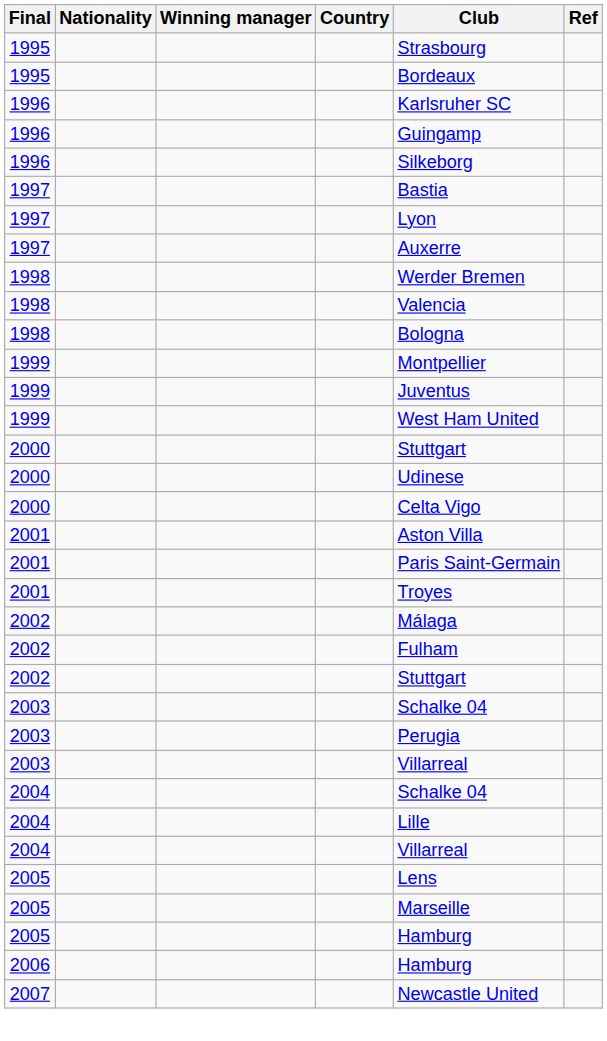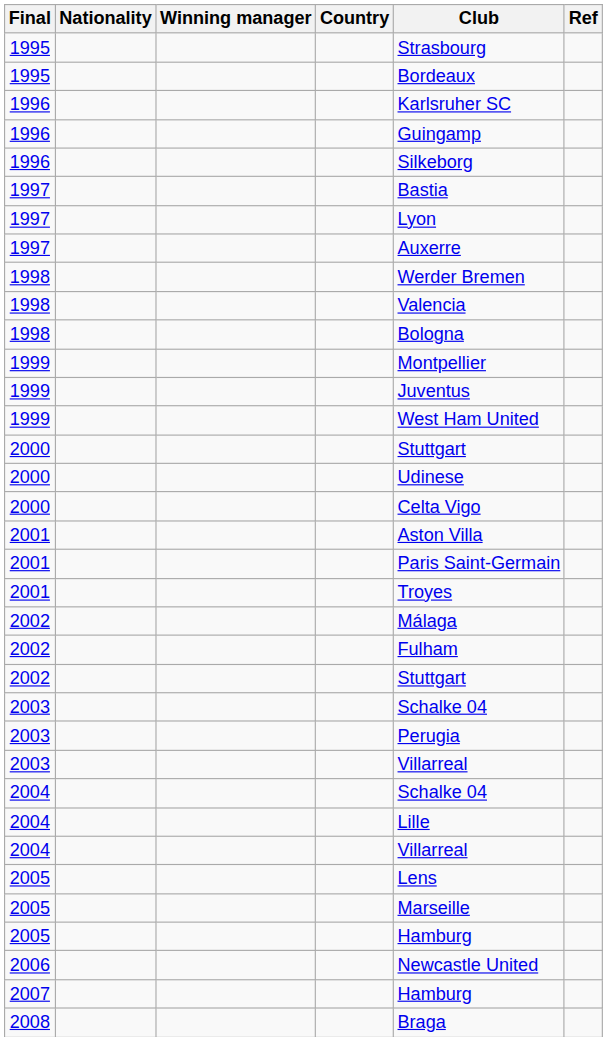 <table class="sortable wikitable">
 <tr>
 <th>Final</th>
 <th>Nationality</th>
 <th>Winning manager</th>
 <th>Country</th>
 <th>Club</th>
 <th class="unsortable">Ref</th>
 </tr>
 <tr>
 <td align=center><a href='#'>1995</a></td>
 <td></td>
 <td></td>
 <td></td>
 <td><a href='#'>Strasbourg</a></td>
 <td align=center></td>
 </tr>
 <tr>
 <td align=center><a href='#'>1995</a></td>
 <td></td>
 <td></td>
 <td></td>
 <td><a href='#'>Bordeaux</a></td>
 <td align=center></td>
 </tr>
 <tr>
 <td align=center><a href='#'>1996</a></td>
 <td></td>
 <td></td>
 <td></td>
 <td><a href='#'>Karlsruher SC</a></td>
 <td align=center></td>
 </tr>
 <tr>
 <td align=center><a href='#'>1996</a></td>
 <td></td>
 <td></td>
 <td></td>
 <td><a href='#'>Guingamp</a></td>
 <td align=center></td>
 </tr>
 <tr>
 <td align=center><a href='#'>1996</a></td>
 <td></td>
 <td></td>
 <td></td>
 <td><a href='#'>Silkeborg</a></td>
 <td align=center></td>
 </tr>
 <tr>
 <td align=center><a href='#'>1997</a></td>
 <td></td>
 <td></td>
 <td></td>
 <td><a href='#'>Bastia</a></td>
 <td align=center></td>
 </tr>
 <tr>
 <td align=center><a href='#'>1997</a></td>
 <td></td>
 <td></td>
 <td></td>
 <td><a href='#'>Lyon</a></td>
 <td align=center></td>
 </tr>
 <tr>
 <td align=center><a href='#'>1997</a></td>
 <td></td>
 <td></td>
 <td></td>
 <td><a href='#'>Auxerre</a></td>
 <td align=center></td>
 </tr>
 <tr>
 <td align=center><a href='#'>1998</a></td>
 <td></td>
 <td></td>
 <td></td>
 <td><a href='#'>Werder Bremen</a></td>
 <td align=center></td>
 </tr>
 <tr>
 <td align=center><a href='#'>1998</a></td>
 <td></td>
 <td></td>
 <td></td>
 <td><a href='#'>Valencia</a></td>
 <td align=center></td>
 </tr>
 <tr>
 <td align=center><a href='#'>1998</a></td>
 <td></td>
 <td></td>
 <td></td>
 <td><a href='#'>Bologna</a></td>
 <td align=center></td>
 </tr>
 <tr>
 <td align=center><a href='#'>1999</a></td>
 <td></td>
 <td></td>
 <td></td>
 <td><a href='#'>Montpellier</a></td>
 <td align=center></td>
 </tr>
 <tr>
 <td align=center><a href='#'>1999</a></td>
 <td></td>
 <td></td>
 <td></td>
 <td><a href='#'>Juventus</a></td>
 <td align=center></td>
 </tr>
 <tr>
 <td align=center><a href='#'>1999</a></td>
 <td></td>
 <td></td>
 <td></td>
 <td><a href='#'>West Ham United</a></td>
 <td align=center></td>
 </tr>
 <tr>
 <td align=center><a href='#'>2000</a></td>
 <td></td>
 <td></td>
 <td></td>
 <td><a href='#'>Stuttgart</a></td>
 <td align=center></td>
 </tr>
 <tr>
 <td align=center><a href='#'>2000</a></td>
 <td></td>
 <td></td>
 <td></td>
 <td><a href='#'>Udinese</a></td>
 <td align=center></td>
 </tr>
 <tr>
 <td align=center><a href='#'>2000</a></td>
 <td></td>
 <td></td>
 <td></td>
 <td><a href='#'>Celta Vigo</a></td>
 <td align=center></td>
 </tr>
 <tr>
 <td align=center><a href='#'>2001</a></td>
 <td></td>
 <td></td>
 <td></td>
 <td><a href='#'>Aston Villa</a></td>
 <td align=center></td>
 </tr>
 <tr>
 <td align=center><a href='#'>2001</a></td>
 <td></td>
 <td></td>
 <td></td>
 <td><a href='#'>Paris Saint-Germain</a></td>
 <td align=center></td>
 </tr>
 <tr>
 <td align=center><a href='#'>2001</a></td>
 <td></td>
 <td></td>
 <td></td>
 <td><a href='#'>Troyes</a></td>
 <td align=center></td>
 </tr>
 <tr>
 <td align=center><a href='#'>2002</a></td>
 <td></td>
 <td></td>
 <td></td>
 <td><a href='#'>Málaga</a></td>
 <td align=center></td>
 </tr>
 <tr>
 <td align=center><a href='#'>2002</a></td>
 <td></td>
 <td></td>
 <td></td>
 <td><a href='#'>Fulham</a></td>
 <td align=center></td>
 </tr>
 <tr>
 <td align=center><a href='#'>2002</a></td>
 <td></td>
 <td></td>
 <td></td>
 <td><a href='#'>Stuttgart</a></td>
 <td align=center></td>
 </tr>
 <tr>
 <td align=center><a href='#'>2003</a></td>
 <td></td>
 <td></td>
 <td></td>
 <td><a href='#'>Schalke 04</a></td>
 <td align=center></td>
 </tr>
 <tr>
 <td align=center><a href='#'>2003</a></td>
 <td></td>
 <td></td>
 <td></td>
 <td><a href='#'>Perugia</a></td>
 <td align=center></td>
 </tr>
 <tr>
 <td align=center><a href='#'>2003</a></td>
 <td></td>
 <td></td>
 <td></td>
 <td><a href='#'>Villarreal</a></td>
 <td align=center></td>
 </tr>
 <tr>
 <td align=center><a href='#'>2004</a></td>
 <td></td>
 <td></td>
 <td></td>
 <td><a href='#'>Schalke 04</a></td>
 <td align=center></td>
 </tr>
 <tr>
 <td align=center><a href='#'>2004</a></td>
 <td></td>
 <td></td>
 <td></td>
 <td><a href='#'>Lille</a></td>
 <td align=center></td>
 </tr>
 <tr>
 <td align=center><a href='#'>2004</a></td>
 <td></td>
 <td></td>
 <td></td>
 <td><a href='#'>Villarreal</a></td>
 <td align=center></td>
 </tr>
 <tr>
 <td align=center><a href='#'>2005</a></td>
 <td></td>
 <td></td>
 <td></td>
 <td><a href='#'>Lens</a></td>
 <td align=center></td>
 </tr>
 <tr>
 <td align=center><a href='#'>2005</a></td>
 <td></td>
 <td></td>
 <td></td>
 <td><a href='#'>Marseille</a></td>
 <td align=center></td>
 </tr>
 <tr>
 <td align=center><a href='#'>2005</a></td>
 <td></td>
 <td></td>
 <td></td>
 <td><a href='#'>Hamburg</a></td>
 <td align=center></td>
 </tr>
 <tr>
 <td align=center><a href='#'>2006</a></td>
 <td></td>
 <td></td>
 <td></td>
-<td><a href='#'>Hamburg</a></td>
+<td><a href='#'>Newcastle United</a></td>
 <td align=center></td>
 </tr>
 <tr>
 <td align=center><a href='#'>2007</a></td>
 <td></td>
 <td></td>
 <td></td>
-<td><a href='#'>Newcastle United</a></td>
+<td><a href='#'>Hamburg</a></td>
+<td align=center></td>
+</tr>
+<tr>
+<td align=center><a href='#'>2008</a></td>
+<td></td>
+<td></td>
+<td></td>
+<td><a href='#'>Braga</a></td>
 <td align=center></td>
 </tr>
 </table>
